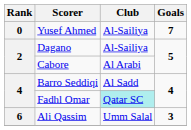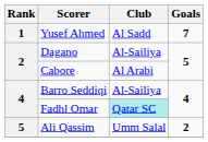 <table class="wikitable" style="text-align:center">
 <tr>
 <th>Rank</th>
 <th>Scorer</th>
 <th>Club</th>
 <th>Goals</th>
 </tr>
 <tr>
-<th rowspan="1">0</th>
+<th rowspan="1">1</th>
 <td align="left"> <a href='#'>Yusef Ahmed</a></td>
-<td align="left"><a href='#'>Al-Sailiya</a></td>
+<td align="left"><a href='#'>Al Sadd</a></td>
 <td rowspan=1 align="center"><strong>7</strong></td>
 </tr>
 <tr>
 <th rowspan="2">2</th>
 <td align="left"> <a href='#'>Dagano</a></td>
 <td align="left"><a href='#'>Al-Sailiya</a></td>
 <td rowspan=2 align="center"><strong>5</strong></td>
 </tr>
 <tr>
 <td align="left"> <a href='#'>Cabore</a></td>
 <td align="left"><a href='#'>Al Arabi</a></td>
 </tr>
 <tr>
 <th rowspan="2">4</th>
 <td align="left"> <a href='#'>Barro Seddiqi</a></td>
-<td align="left"><a href='#'>Al Sadd</a></td>
+<td align="left"><a href='#'>Al-Sailiya</a></td>
 <td rowspan=2 align="center"><strong>4</strong></td>
 </tr>
 <tr>
 <td align="left"> <a href='#'>Fadhl Omar</a></td>
 <td align="left" style="background: paleturquoise;"><a href='#'>Qatar SC</a></td>
 </tr>
 <tr>
-<th rowspan="1">6</th>
+<th rowspan="1">5</th>
 <td align="left"> <a href='#'>Ali Qassim</a></td>
 <td align="left"><a href='#'>Umm Salal</a></td>
-<td rowspan=1 align="center"><strong>3</strong></td>
+<td rowspan=1 align="center"><strong>2</strong></td>
 </tr>
 <tr>
 </tr>
 </table>
